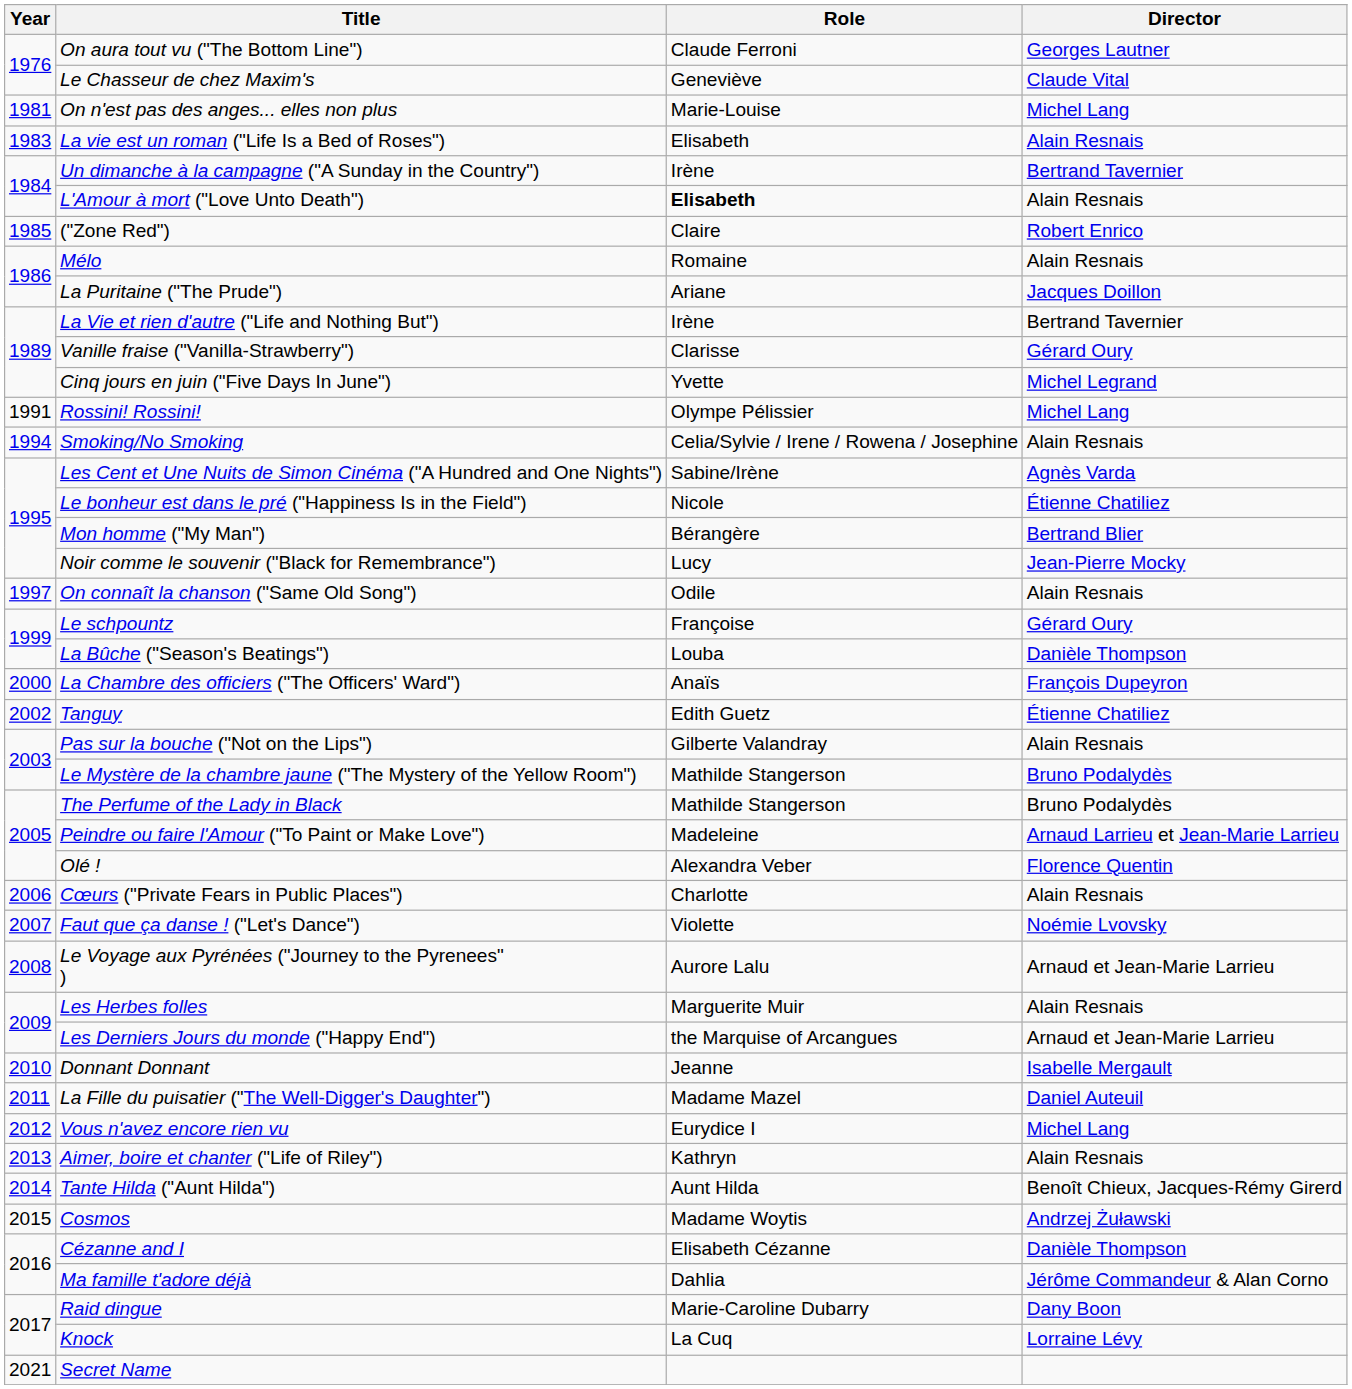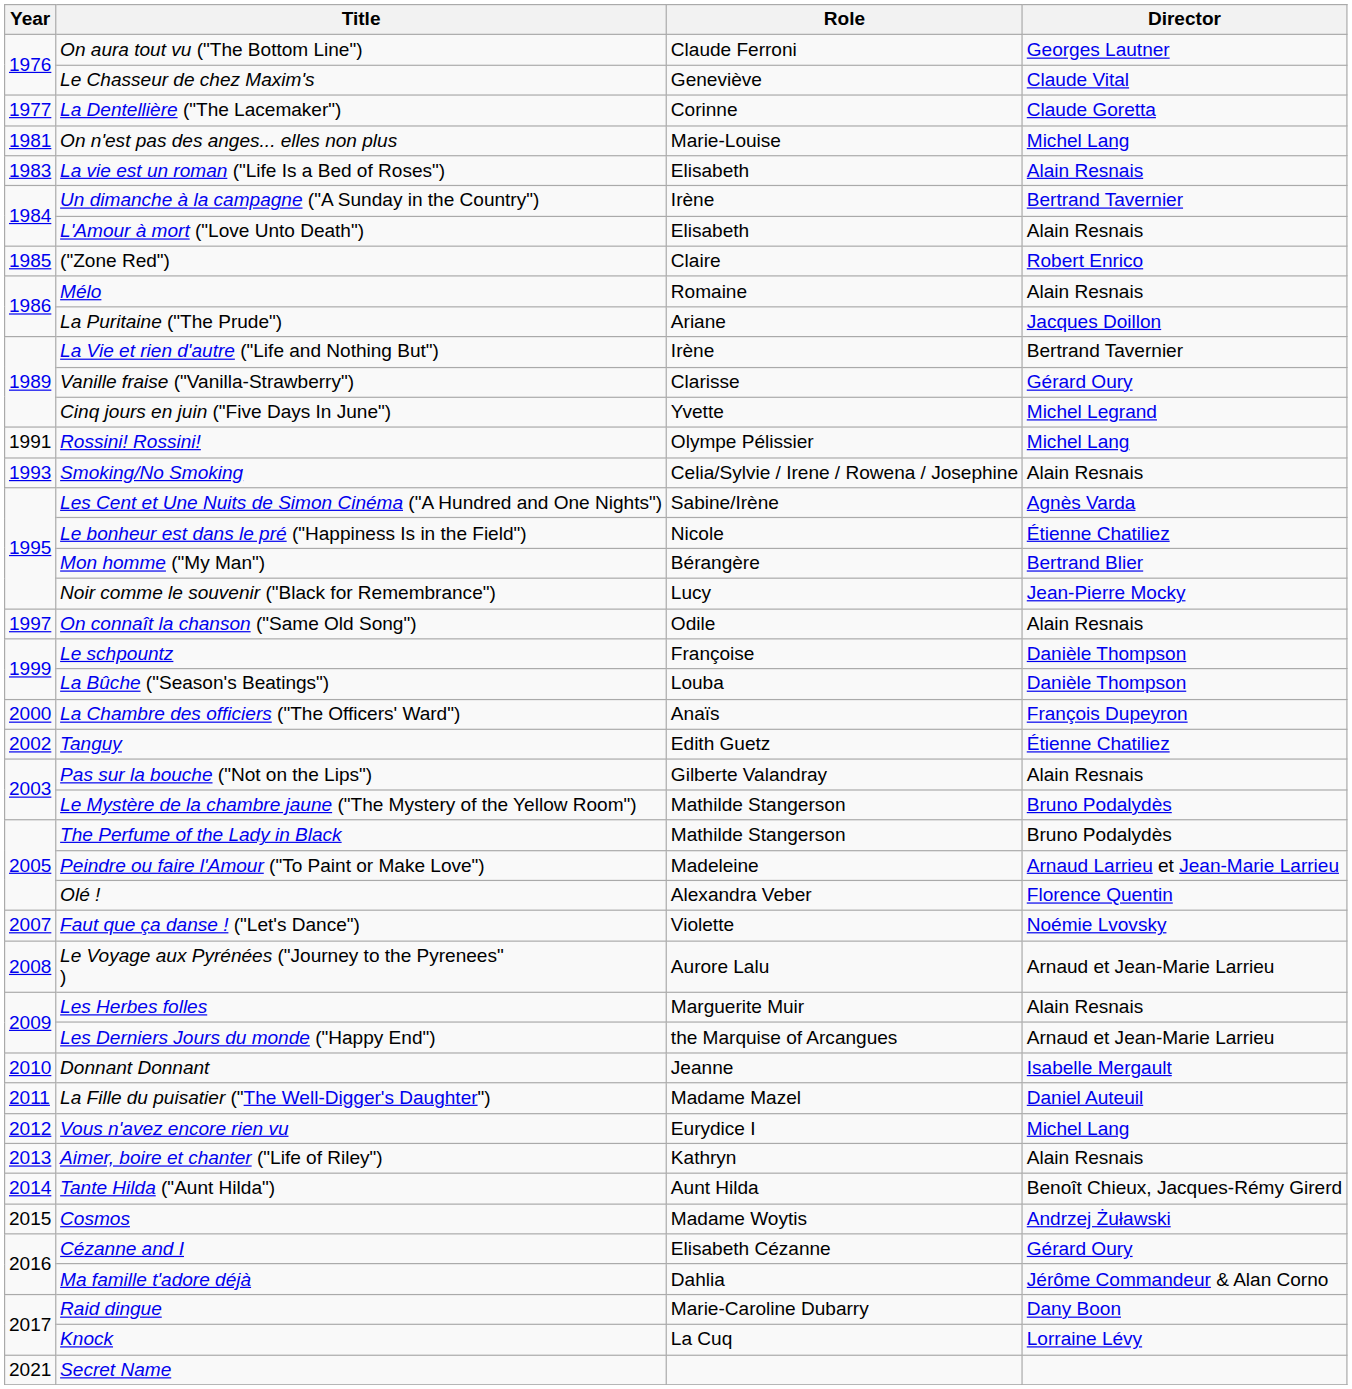 <table class="wikitable sortable">
 <tr>
 <th>Year</th>
 <th>Title</th>
 <th>Role</th>
 <th>Director</th>
 </tr>
 <tr>
 <td rowspan=2><a href='#'>1976</a></td>
 <td><em>On aura tout vu</em> ("The Bottom Line")</td>
 <td>Claude Ferroni</td>
 <td><a href='#'>Georges Lautner</a></td>
 </tr>
 <tr>
 <td><em>Le Chasseur de chez Maxim's</em></td>
 <td>Geneviève</td>
 <td><a href='#'>Claude Vital</a></td>
+</tr>
+<tr>
+<td><a href='#'>1977</a></td>
+<td><em><a href='#'>La Dentellière</a></em> ("The Lacemaker")</td>
+<td>Corinne</td>
+<td><a href='#'>Claude Goretta</a></td>
 </tr>
 <tr>
 <td><a href='#'>1981</a></td>
 <td><em>On n'est pas des anges... elles non plus</em></td>
 <td>Marie-Louise</td>
 <td><a href='#'>Michel Lang</a></td>
 </tr>
 <tr>
 <td><a href='#'>1983</a></td>
 <td><em><a href='#'>La vie est un roman</a></em> ("Life Is a Bed of Roses")</td>
 <td>Elisabeth</td>
 <td><a href='#'>Alain Resnais</a></td>
 </tr>
 <tr>
 <td rowspan=2><a href='#'>1984</a></td>
 <td><em><a href='#'>Un dimanche à la campagne</a></em> ("A Sunday in the Country")</td>
 <td>Irène</td>
 <td><a href='#'>Bertrand Tavernier</a></td>
 </tr>
 <tr>
 <td><em><a href='#'>L'Amour à mort</a></em> ("Love Unto Death")</td>
-<td><strong>Elisabeth</strong></td>
+<td>Elisabeth</td>
 <td>Alain Resnais</td>
 </tr>
 <tr>
 <td><a href='#'>1985</a></td>
 <td><em></em> ("Zone Red")</td>
 <td>Claire</td>
 <td><a href='#'>Robert Enrico</a></td>
 </tr>
 <tr>
 <td rowspan=2><a href='#'>1986</a></td>
 <td><em><a href='#'>Mélo</a></em></td>
 <td>Romaine</td>
 <td>Alain Resnais</td>
 </tr>
 <tr>
 <td><em>La Puritaine</em> ("The Prude")</td>
 <td>Ariane</td>
 <td><a href='#'>Jacques Doillon</a></td>
 </tr>
 <tr>
 <td rowspan=3><a href='#'>1989</a></td>
 <td><em><a href='#'>La Vie et rien d'autre</a></em> ("Life and Nothing But")</td>
 <td>Irène</td>
 <td>Bertrand Tavernier</td>
 </tr>
 <tr>
 <td><em>Vanille fraise</em> ("Vanilla-Strawberry")</td>
 <td>Clarisse</td>
 <td><a href='#'>Gérard Oury</a></td>
 </tr>
 <tr>
 <td><em>Cinq jours en juin</em> ("Five Days In June")</td>
 <td>Yvette</td>
 <td><a href='#'>Michel Legrand</a></td>
 </tr>
 <tr>
 <td>1991</td>
 <td><em><a href='#'>Rossini! Rossini!</a></em></td>
 <td>Olympe Pélissier</td>
 <td><a href='#'>Michel Lang</a></td>
 </tr>
 <tr>
-<td><a href='#'>1994</a></td>
+<td><a href='#'>1993</a></td>
 <td><em><a href='#'>Smoking/No Smoking</a></em></td>
 <td>Celia/Sylvie / Irene / Rowena / Josephine</td>
 <td>Alain Resnais</td>
 </tr>
 <tr>
 <td rowspan=4><a href='#'>1995</a></td>
 <td><em><a href='#'>Les Cent et Une Nuits de Simon Cinéma</a></em> ("A Hundred and One Nights")</td>
 <td>Sabine/Irène</td>
 <td><a href='#'>Agnès Varda</a></td>
 </tr>
 <tr>
 <td><em><a href='#'>Le bonheur est dans le pré</a></em> ("Happiness Is in the Field")</td>
 <td>Nicole</td>
 <td><a href='#'>Étienne Chatiliez</a></td>
 </tr>
 <tr>
 <td><em><a href='#'>Mon homme</a></em> ("My Man")</td>
 <td>Bérangère</td>
 <td><a href='#'>Bertrand Blier</a></td>
 </tr>
 <tr>
 <td><em>Noir comme le souvenir</em>  ("Black for Remembrance")</td>
 <td>Lucy</td>
 <td><a href='#'>Jean-Pierre Mocky</a></td>
 </tr>
 <tr>
 <td><a href='#'>1997</a></td>
 <td><em><a href='#'>On connaît la chanson</a></em> ("Same Old Song")</td>
 <td>Odile</td>
 <td>Alain Resnais</td>
 </tr>
 <tr>
 <td rowspan=2><a href='#'>1999</a></td>
 <td><em><a href='#'>Le schpountz</a></em></td>
 <td>Françoise</td>
-<td><a href='#'>Gérard Oury</a></td>
+<td><a href='#'>Danièle Thompson</a></td>
 </tr>
 <tr>
 <td><em><a href='#'>La Bûche</a></em> ("Season's Beatings")</td>
 <td>Louba</td>
 <td><a href='#'>Danièle Thompson</a></td>
 </tr>
 <tr>
 <td><a href='#'>2000</a></td>
 <td><em><a href='#'>La Chambre des officiers</a></em> ("The Officers' Ward")</td>
 <td>Anaïs</td>
 <td><a href='#'>François Dupeyron</a></td>
 </tr>
 <tr>
 <td><a href='#'>2002</a></td>
 <td><em><a href='#'>Tanguy</a></em></td>
 <td>Edith Guetz</td>
 <td><a href='#'>Étienne Chatiliez</a></td>
 </tr>
 <tr>
 <td rowspan=2><a href='#'>2003</a></td>
 <td><em><a href='#'>Pas sur la bouche</a></em> ("Not on the Lips")</td>
 <td>Gilberte Valandray</td>
 <td>Alain Resnais</td>
 </tr>
 <tr>
 <td><em><a href='#'>Le Mystère de la chambre jaune</a></em> ("The Mystery of the Yellow Room")</td>
 <td>Mathilde Stangerson</td>
 <td><a href='#'>Bruno Podalydès</a></td>
 </tr>
 <tr>
 <td rowspan=3><a href='#'>2005</a></td>
 <td><em><a href='#'>The Perfume of the Lady in Black</a></em> </td>
 <td>Mathilde Stangerson</td>
 <td>Bruno Podalydès</td>
 </tr>
 <tr>
 <td><em><a href='#'>Peindre ou faire l'Amour</a></em> ("To Paint or Make Love")</td>
 <td>Madeleine</td>
 <td><a href='#'>Arnaud Larrieu</a> et <a href='#'>Jean-Marie Larrieu</a></td>
 </tr>
 <tr>
 <td><em>Olé !</em> </td>
 <td>Alexandra Veber</td>
 <td><a href='#'>Florence Quentin</a></td>
-</tr>
-<tr>
-<td><a href='#'>2006</a></td>
-<td><em><a href='#'>Cœurs</a></em> ("Private Fears in Public Places")</td>
-<td>Charlotte</td>
-<td>Alain Resnais</td>
 </tr>
 <tr>
 <td><a href='#'>2007</a></td>
 <td><em><a href='#'>Faut que ça danse !</a></em> ("Let's Dance")</td>
 <td>Violette</td>
 <td><a href='#'>Noémie Lvovsky</a></td>
 </tr>
 <tr>
 <td><a href='#'>2008</a></td>
 <td><em>Le Voyage aux Pyrénées</em> ("Journey to the Pyrenees"<br>)</td>
 <td>Aurore Lalu</td>
 <td>Arnaud et Jean-Marie Larrieu</td>
 </tr>
 <tr>
 <td rowspan=2><a href='#'>2009</a></td>
 <td><em><a href='#'>Les Herbes folles</a></em></td>
 <td>Marguerite Muir</td>
 <td>Alain Resnais</td>
 </tr>
 <tr>
 <td><em><a href='#'>Les Derniers Jours du monde</a></em> ("Happy End")</td>
 <td>the Marquise of Arcangues</td>
 <td>Arnaud et Jean-Marie Larrieu</td>
 </tr>
 <tr>
 <td><a href='#'>2010</a></td>
 <td><em>Donnant Donnant</em></td>
 <td>Jeanne</td>
 <td><a href='#'>Isabelle Mergault</a></td>
 </tr>
 <tr>
 <td><a href='#'>2011</a></td>
 <td><em>La Fille du puisatier</em> ("<a href='#'>The Well-Digger's Daughter</a>")</td>
 <td>Madame Mazel</td>
 <td><a href='#'>Daniel Auteuil</a></td>
 </tr>
 <tr>
 <td><a href='#'>2012</a></td>
 <td><em><a href='#'>Vous n'avez encore rien vu</a></em></td>
 <td>Eurydice I</td>
 <td><a href='#'>Michel Lang</a></td>
 </tr>
 <tr>
 <td><a href='#'>2013</a></td>
 <td><em><a href='#'>Aimer, boire et chanter</a></em> ("Life of Riley")</td>
 <td>Kathryn</td>
 <td>Alain Resnais</td>
 </tr>
 <tr>
 <td><a href='#'>2014</a></td>
 <td><em><a href='#'>Tante Hilda</a></em> ("Aunt Hilda")</td>
 <td>Aunt Hilda</td>
 <td>Benoît Chieux, Jacques-Rémy Girerd</td>
 </tr>
 <tr>
 <td>2015</td>
 <td><em><a href='#'>Cosmos</a></em></td>
 <td>Madame Woytis</td>
 <td><a href='#'>Andrzej Żuławski</a></td>
 </tr>
 <tr>
 <td rowspan=2>2016</td>
 <td><em><a href='#'>Cézanne and I</a></em></td>
 <td>Elisabeth Cézanne</td>
-<td><a href='#'>Danièle Thompson</a></td>
+<td><a href='#'>Gérard Oury</a></td>
 </tr>
 <tr>
 <td><em><a href='#'>Ma famille t'adore déjà</a></em></td>
 <td>Dahlia</td>
 <td><a href='#'>Jérôme Commandeur</a> & Alan Corno</td>
 </tr>
 <tr>
 <td rowspan=2>2017</td>
 <td><em><a href='#'>Raid dingue</a></em></td>
 <td>Marie-Caroline Dubarry</td>
 <td><a href='#'>Dany Boon</a></td>
 </tr>
 <tr>
 <td><em><a href='#'>Knock</a></em></td>
 <td>La Cuq</td>
 <td><a href='#'>Lorraine Lévy</a></td>
 </tr>
 <tr>
 <td>2021</td>
 <td><em><a href='#'>Secret Name</a></em></td>
 <td></td>
 <td></td>
 </tr>
 <tr>
 </tr>
 </table>
